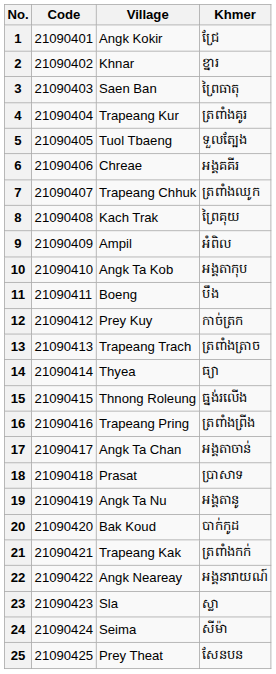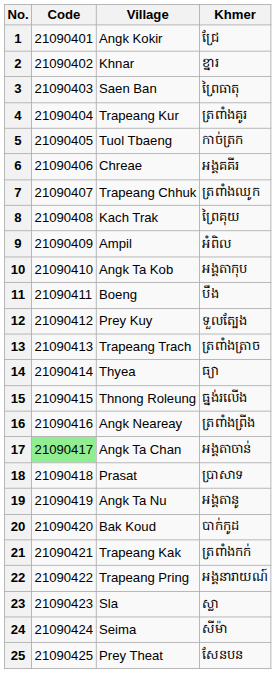 <table class="wikitable sortable mw-collapsible">
 <tr>
 <th>No.</th>
 <th>Code</th>
 <th>Village</th>
 <th>Khmer</th>
 </tr>
 <tr>
 <th>1</th>
 <td>21090401</td>
 <td>Angk Kokir</td>
 <td>ជ្រែ</td>
 </tr>
 <tr>
 <th>2</th>
 <td>21090402</td>
 <td>Khnar</td>
 <td>ខ្នារ</td>
 </tr>
 <tr>
 <th>3</th>
 <td>21090403</td>
 <td>Saen Ban</td>
 <td>ព្រៃធាតុ</td>
 </tr>
 <tr>
 <th>4</th>
 <td>21090404</td>
 <td>Trapeang Kur</td>
 <td>ត្រពាំងគូរ</td>
 </tr>
 <tr>
 <th>5</th>
 <td>21090405</td>
 <td>Tuol Tbaeng</td>
-<td>ទួលត្បែង</td>
+<td>កាច់ត្រក</td>
 </tr>
 <tr>
 <th>6</th>
 <td>21090406</td>
 <td>Chreae</td>
 <td>អង្គគគីរ</td>
 </tr>
 <tr>
 <th>7</th>
 <td>21090407</td>
 <td>Trapeang Chhuk</td>
 <td>ត្រពាំងឈូក</td>
 </tr>
 <tr>
 <th>8</th>
 <td>21090408</td>
 <td>Kach Trak</td>
 <td>ព្រៃគុយ</td>
 </tr>
 <tr>
 <th>9</th>
 <td>21090409</td>
 <td>Ampil</td>
 <td>អំពិល</td>
 </tr>
 <tr>
 <th>10</th>
 <td>21090410</td>
 <td>Angk Ta Kob</td>
 <td>អង្គតាកុប</td>
 </tr>
 <tr>
 <th>11</th>
 <td>21090411</td>
 <td>Boeng</td>
 <td>បឹង</td>
 </tr>
 <tr>
 <th>12</th>
 <td>21090412</td>
 <td>Prey Kuy</td>
-<td>កាច់ត្រក</td>
+<td>ទួលត្បែង</td>
 </tr>
 <tr>
 <th>13</th>
 <td>21090413</td>
 <td>Trapeang Trach</td>
 <td>ត្រពាំងត្រាច</td>
 </tr>
 <tr>
 <th>14</th>
 <td>21090414</td>
 <td>Thyea</td>
 <td>ធ្យា</td>
 </tr>
 <tr>
 <th>15</th>
 <td>21090415</td>
 <td>Thnong Roleung</td>
 <td>ធ្នង់រលើង</td>
 </tr>
 <tr>
 <th>16</th>
 <td>21090416</td>
-<td>Trapeang Pring</td>
+<td>Angk Neareay</td>
 <td>ត្រពាំងព្រីង</td>
 </tr>
 <tr>
 <th>17</th>
-<td>21090417</td>
+<td style="background: lightgreen;">21090417</td>
 <td>Angk Ta Chan</td>
 <td>អង្គតាចាន់</td>
 </tr>
 <tr>
 <th>18</th>
 <td>21090418</td>
 <td>Prasat</td>
 <td>ប្រាសាទ</td>
 </tr>
 <tr>
 <th>19</th>
 <td>21090419</td>
 <td>Angk Ta Nu</td>
 <td>អង្គតានូ</td>
 </tr>
 <tr>
 <th>20</th>
 <td>21090420</td>
 <td>Bak Koud</td>
 <td>បាក់កូដ</td>
 </tr>
 <tr>
 <th>21</th>
 <td>21090421</td>
 <td>Trapeang Kak</td>
 <td>ត្រពាំងកក់</td>
 </tr>
 <tr>
 <th>22</th>
 <td>21090422</td>
-<td>Angk Neareay</td>
+<td>Trapeang Pring</td>
 <td>អង្គនារាយណ៍</td>
 </tr>
 <tr>
 <th>23</th>
 <td>21090423</td>
 <td>Sla</td>
 <td>ស្លា</td>
 </tr>
 <tr>
 <th>24</th>
 <td>21090424</td>
 <td>Seima</td>
 <td>សីម៉ា</td>
 </tr>
 <tr>
 <th>25</th>
 <td>21090425</td>
 <td>Prey Theat</td>
 <td>សែនបន</td>
 </tr>
 </table>
